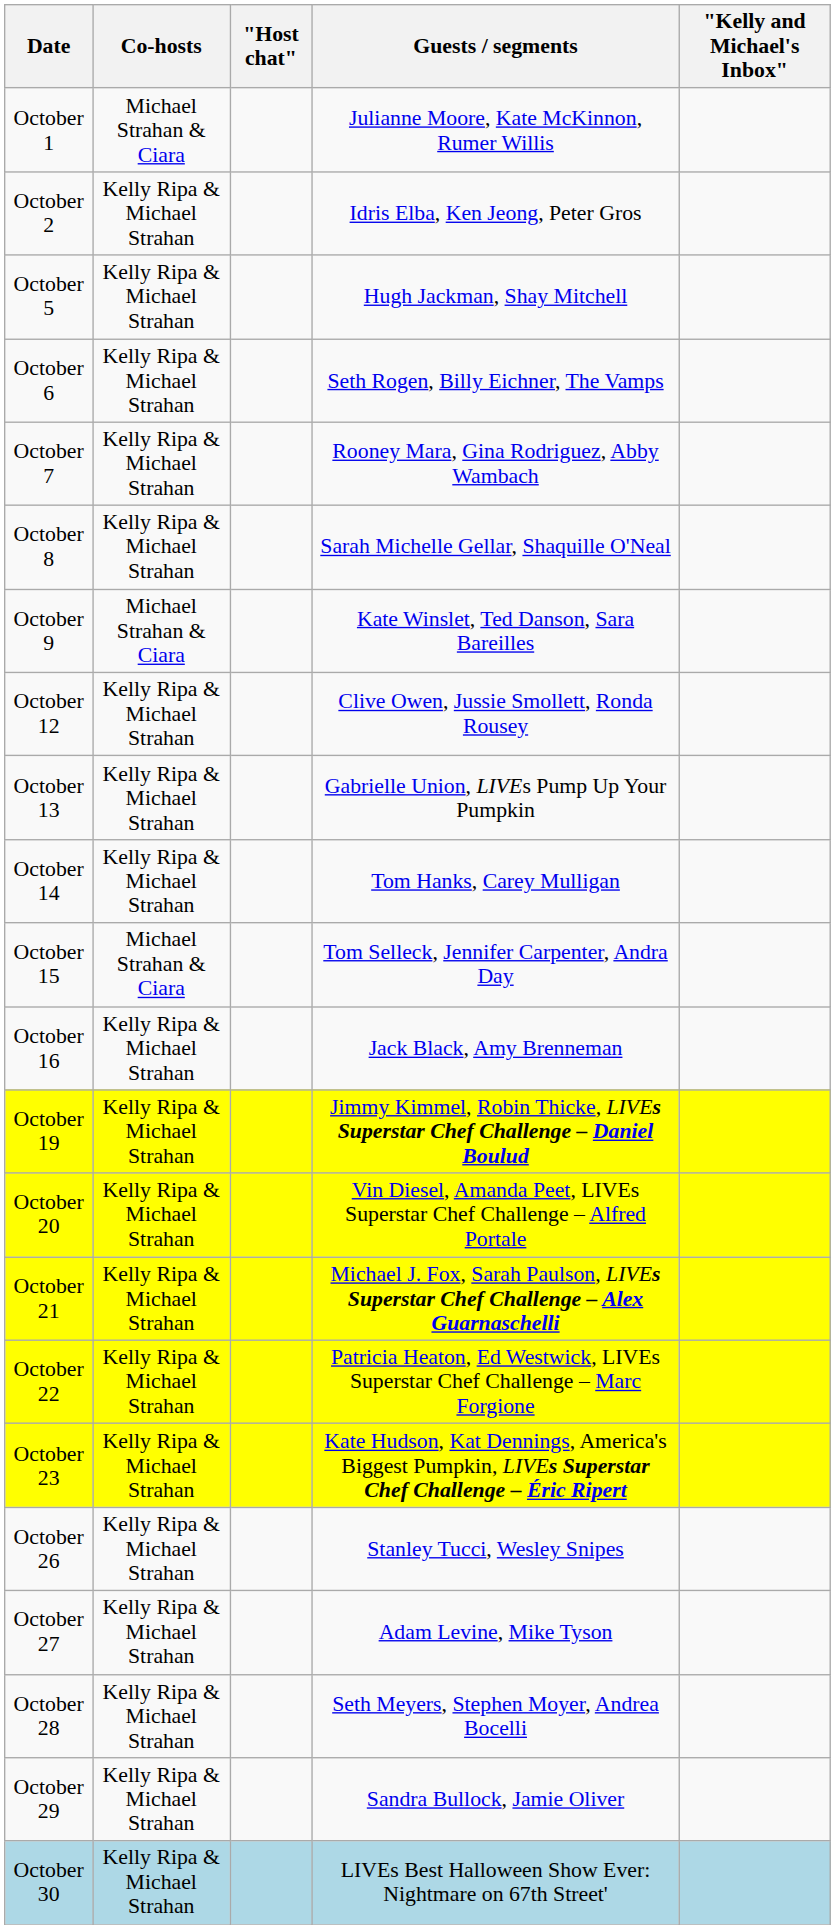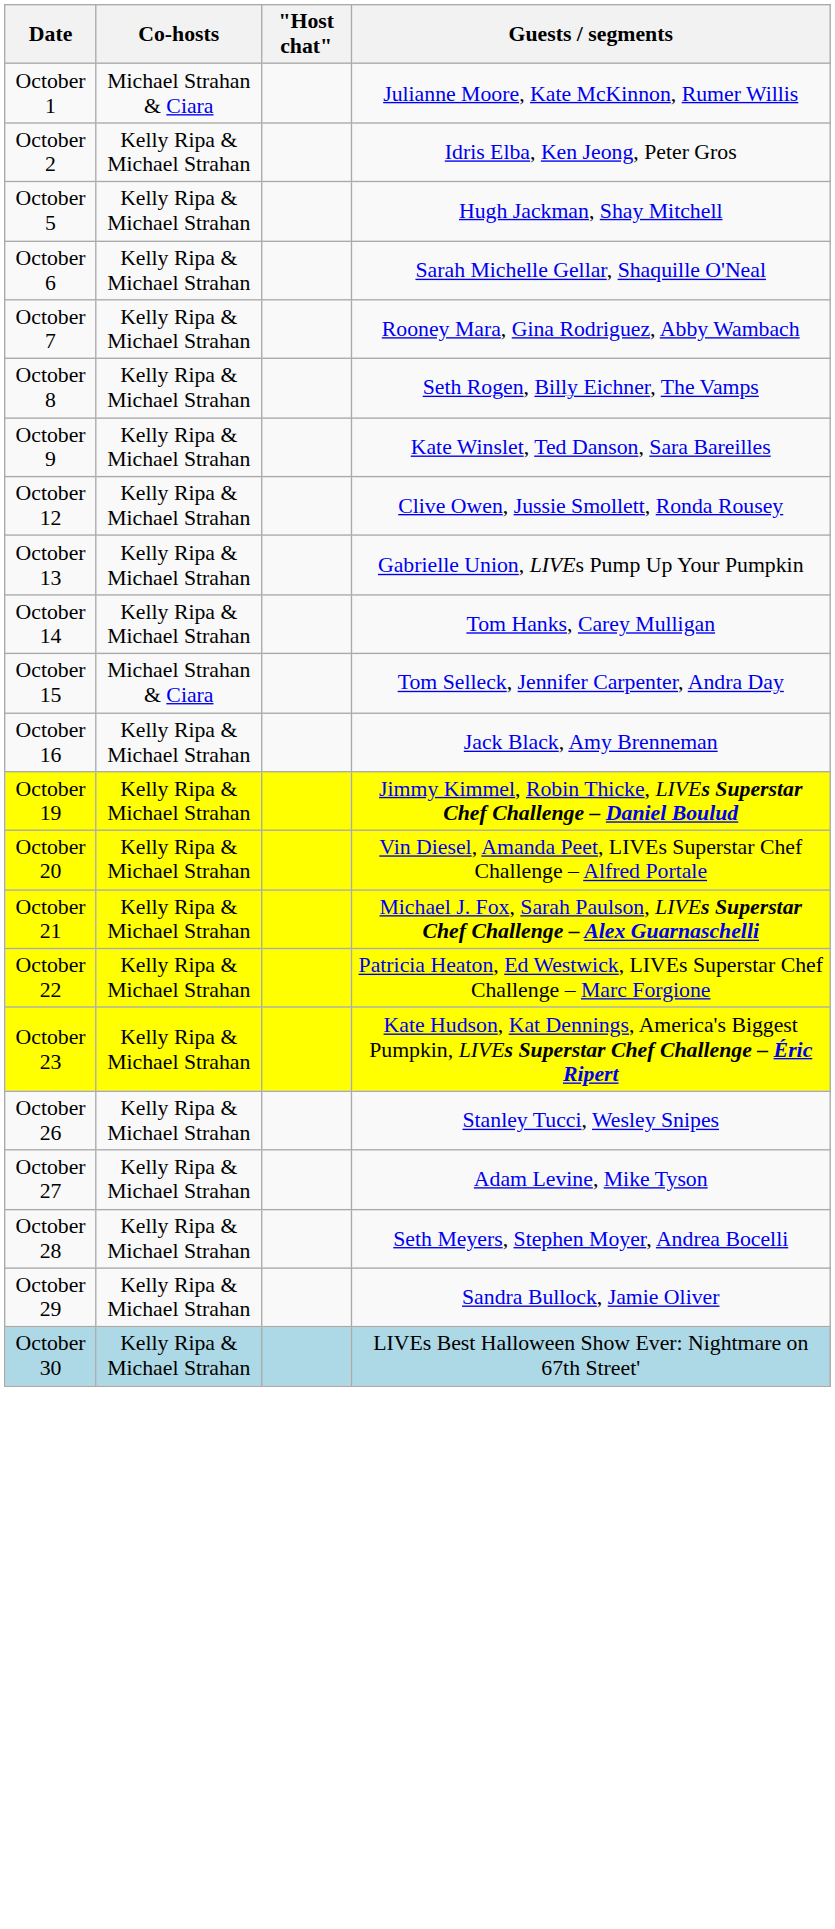 <table class="wikitable sortable" style="text-align:center;">
 <tr>
 <th>Date</th>
 <th>Co-hosts</th>
 <th>"Host chat"</th>
 <th>Guests / segments</th>
-<th>"Kelly and Michael's Inbox"</th>
 </tr>
 <tr>
 <td>October 1</td>
 <td>Michael Strahan & <a href='#'>Ciara</a></td>
 <td></td>
 <td><a href='#'>Julianne Moore</a>, <a href='#'>Kate McKinnon</a>, <a href='#'>Rumer Willis</a></td>
-<td></td>
 </tr>
 <tr>
 <td>October 2</td>
 <td>Kelly Ripa & Michael Strahan</td>
 <td></td>
 <td><a href='#'>Idris Elba</a>, <a href='#'>Ken Jeong</a>, Peter Gros</td>
-<td></td>
 </tr>
 <tr>
 <td>October 5</td>
 <td>Kelly Ripa & Michael Strahan</td>
 <td></td>
 <td><a href='#'>Hugh Jackman</a>, <a href='#'>Shay Mitchell</a></td>
-<td></td>
 </tr>
 <tr>
 <td>October 6</td>
 <td>Kelly Ripa & Michael Strahan</td>
 <td></td>
-<td><a href='#'>Seth Rogen</a>, <a href='#'>Billy Eichner</a>, <a href='#'>The Vamps</a></td>
-<td></td>
+<td><a href='#'>Sarah Michelle Gellar</a>, <a href='#'>Shaquille O'Neal</a></td>
 </tr>
 <tr>
 <td>October 7</td>
 <td>Kelly Ripa & Michael Strahan</td>
 <td></td>
 <td><a href='#'>Rooney Mara</a>, <a href='#'>Gina Rodriguez</a>, <a href='#'>Abby Wambach</a></td>
-<td></td>
 </tr>
 <tr>
 <td>October 8</td>
 <td>Kelly Ripa & Michael Strahan</td>
 <td></td>
-<td><a href='#'>Sarah Michelle Gellar</a>, <a href='#'>Shaquille O'Neal</a></td>
-<td></td>
+<td><a href='#'>Seth Rogen</a>, <a href='#'>Billy Eichner</a>, <a href='#'>The Vamps</a></td>
 </tr>
 <tr>
 <td>October 9</td>
-<td>Michael Strahan & <a href='#'>Ciara</a></td>
+<td>Kelly Ripa & Michael Strahan</td>
 <td></td>
 <td><a href='#'>Kate Winslet</a>, <a href='#'>Ted Danson</a>, <a href='#'>Sara Bareilles</a></td>
-<td></td>
 </tr>
 <tr>
 <td>October 12</td>
 <td>Kelly Ripa & Michael Strahan</td>
 <td></td>
 <td><a href='#'>Clive Owen</a>, <a href='#'>Jussie Smollett</a>, <a href='#'>Ronda Rousey</a></td>
-<td></td>
 </tr>
 <tr>
 <td>October 13</td>
 <td>Kelly Ripa & Michael Strahan</td>
 <td></td>
 <td><a href='#'>Gabrielle Union</a>, <em>LIVE</em>s Pump Up Your Pumpkin</td>
-<td></td>
 </tr>
 <tr>
 <td>October 14</td>
 <td>Kelly Ripa & Michael Strahan</td>
 <td></td>
 <td><a href='#'>Tom Hanks</a>, <a href='#'>Carey Mulligan</a></td>
-<td></td>
 </tr>
 <tr>
 <td>October 15</td>
 <td>Michael Strahan & <a href='#'>Ciara</a></td>
 <td></td>
 <td><a href='#'>Tom Selleck</a>, <a href='#'>Jennifer Carpenter</a>, <a href='#'>Andra Day</a></td>
-<td></td>
 </tr>
 <tr>
 <td>October 16</td>
 <td>Kelly Ripa & Michael Strahan</td>
 <td></td>
 <td><a href='#'>Jack Black</a>, <a href='#'>Amy Brenneman</a></td>
-<td></td>
 </tr>
 <tr style="background:yellow;">
 <td>October 19</td>
 <td>Kelly Ripa & Michael Strahan</td>
 <td></td>
 <td><a href='#'>Jimmy Kimmel</a>, <a href='#'>Robin Thicke</a>, <em>LIVE<strong>s Superstar Chef Challenge – <a href='#'>Daniel Boulud</a></td>
-<td></td>
 </tr>
 <tr style="background:yellow;">
 <td>October 20</td>
 <td>Kelly Ripa & Michael Strahan</td>
 <td></td>
 <td><a href='#'>Vin Diesel</a>, <a href='#'>Amanda Peet</a>, </em>LIVE</strong>s Superstar Chef Challenge – <a href='#'>Alfred Portale</a></td>
-<td></td>
 </tr>
 <tr style="background:yellow;">
 <td>October 21</td>
 <td>Kelly Ripa & Michael Strahan</td>
 <td></td>
 <td><a href='#'>Michael J. Fox</a>, <a href='#'>Sarah Paulson</a>, <em>LIVE<strong>s Superstar Chef Challenge – <a href='#'>Alex Guarnaschelli</a></td>
-<td></td>
 </tr>
 <tr style="background:yellow;">
 <td>October 22</td>
 <td>Kelly Ripa & Michael Strahan</td>
 <td></td>
 <td><a href='#'>Patricia Heaton</a>, <a href='#'>Ed Westwick</a>, </em>LIVE</strong>s Superstar Chef Challenge – <a href='#'>Marc Forgione</a></td>
-<td></td>
 </tr>
 <tr style="background:yellow;">
 <td>October 23</td>
 <td>Kelly Ripa & Michael Strahan</td>
 <td></td>
 <td><a href='#'>Kate Hudson</a>, <a href='#'>Kat Dennings</a>, America's Biggest Pumpkin, <em>LIVE<strong>s Superstar Chef Challenge – <a href='#'>Éric Ripert</a></td>
-<td></td>
 </tr>
 <tr>
 <td>October 26</td>
 <td>Kelly Ripa & Michael Strahan</td>
 <td></td>
 <td><a href='#'>Stanley Tucci</a>, <a href='#'>Wesley Snipes</a></td>
-<td></td>
 </tr>
 <tr>
 <td>October 27</td>
 <td>Kelly Ripa & Michael Strahan</td>
 <td></td>
 <td><a href='#'>Adam Levine</a>, <a href='#'>Mike Tyson</a></td>
-<td></td>
 </tr>
 <tr>
 <td>October 28</td>
 <td>Kelly Ripa & Michael Strahan</td>
 <td></td>
 <td><a href='#'>Seth Meyers</a>, <a href='#'>Stephen Moyer</a>, <a href='#'>Andrea Bocelli</a></td>
-<td></td>
 </tr>
 <tr>
 <td>October 29</td>
 <td>Kelly Ripa & Michael Strahan</td>
 <td></td>
 <td><a href='#'>Sandra Bullock</a>, <a href='#'>Jamie Oliver</a></td>
-<td></td>
 </tr>
 <tr style="background:lightblue;">
 <td>October 30</td>
 <td>Kelly Ripa & Michael Strahan</td>
 <td></td>
 <td></strong>LIVE</em>s Best Halloween Show Ever: Nightmare on 67th Street'</td>
-<td></td>
 </tr>
 </table>
